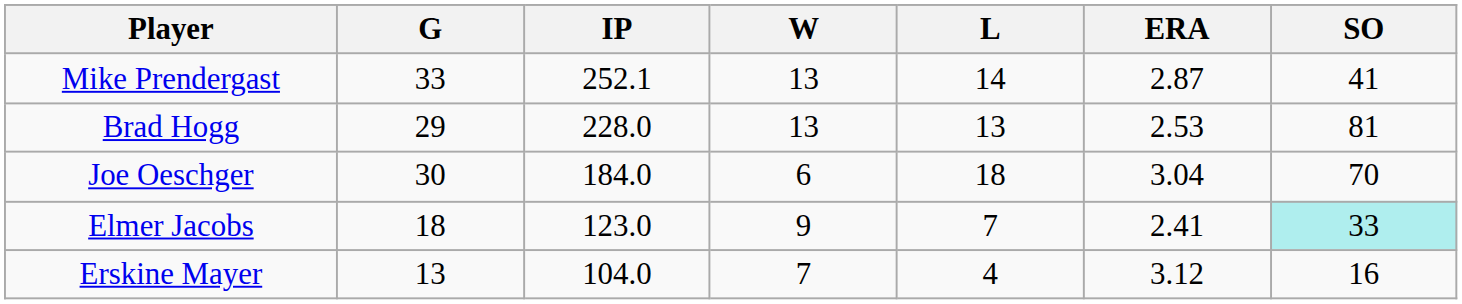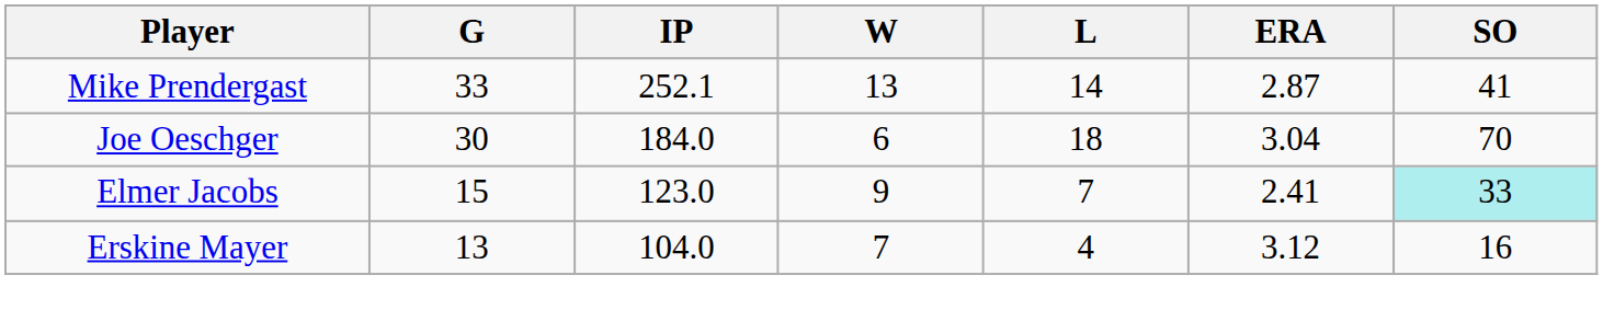 <table class="wikitable sortable">
 <tr>
 <th bgcolor="#DDDDFF" width="16%">Player</th>
 <th bgcolor="#DDDDFF" width="9%">G</th>
 <th bgcolor="#DDDDFF" width="9%">IP</th>
 <th bgcolor="#DDDDFF" width="9%">W</th>
 <th bgcolor="#DDDDFF" width="9%">L</th>
 <th bgcolor="#DDDDFF" width="9%">ERA</th>
 <th bgcolor="#DDDDFF" width="9%">SO</th>
 </tr>
 <tr align="center">
 <td><a href='#'>Mike Prendergast</a></td>
 <td>33</td>
 <td>252.1</td>
 <td>13</td>
 <td>14</td>
 <td>2.87</td>
 <td>41</td>
 </tr>
 <tr align=center>
-<td><a href='#'>Brad Hogg</a></td>
-<td>29</td>
-<td>228.0</td>
-<td>13</td>
-<td>13</td>
-<td>2.53</td>
-<td>81</td>
-</tr>
-<tr align=center>
 <td><a href='#'>Joe Oeschger</a></td>
 <td>30</td>
 <td>184.0</td>
 <td>6</td>
 <td>18</td>
 <td>3.04</td>
 <td>70</td>
 </tr>
 <tr align=center>
 <td><a href='#'>Elmer Jacobs</a></td>
-<td>18</td>
+<td>15</td>
 <td>123.0</td>
 <td>9</td>
 <td>7</td>
 <td>2.41</td>
 <td style="background: paleturquoise;">33</td>
 </tr>
 <tr align=center>
 <td><a href='#'>Erskine Mayer</a></td>
 <td>13</td>
 <td>104.0</td>
 <td>7</td>
 <td>4</td>
 <td>3.12</td>
 <td>16</td>
 </tr>
 </table>
